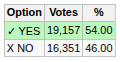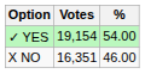 <table class="wikitable">
 <tr>
 <th>Option</th>
 <th>Votes</th>
 <th>%</th>
 </tr>
 <tr>
 <td style=background:#bbf8be>✓ YES</td>
-<td style=background:#bbf8be>19,157</td>
+<td style=background:#bbf8be>19,154</td>
 <td style=background:#bbf8be>54.00</td>
 </tr>
 <tr>
 <td>X NO</td>
 <td>16,351</td>
 <td>46.00</td>
 </tr>
 </table>
